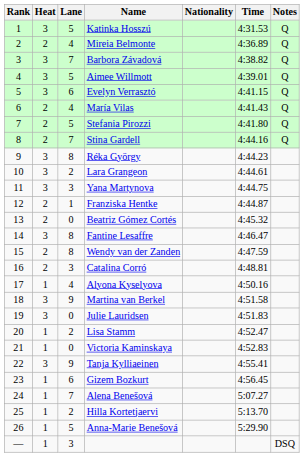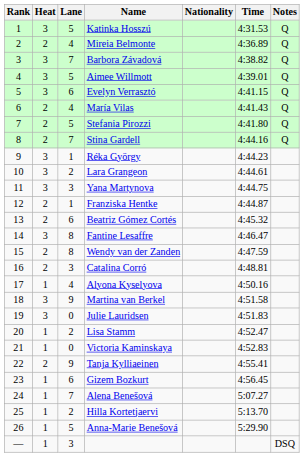 <table class="wikitable sortable" style="text-align:center">
 <tr>
 <th>Rank</th>
 <th>Heat</th>
 <th>Lane</th>
 <th>Name</th>
 <th>Nationality</th>
 <th>Time</th>
 <th>Notes</th>
 </tr>
 <tr bgcolor=ccffcc>
 <td>1</td>
 <td>3</td>
 <td>5</td>
 <td align=left><a href='#'>Katinka Hosszú</a></td>
 <td align=left></td>
 <td>4:31.53</td>
 <td>Q</td>
 </tr>
 <tr bgcolor=ccffcc>
 <td>2</td>
 <td>2</td>
 <td>4</td>
 <td align=left><a href='#'>Mireia Belmonte</a></td>
 <td align=left></td>
 <td>4:36.89</td>
 <td>Q</td>
 </tr>
 <tr bgcolor=ccffcc>
 <td>3</td>
 <td>3</td>
 <td>7</td>
 <td align=left><a href='#'>Barbora Závadová</a></td>
 <td align=left></td>
 <td>4:38.82</td>
 <td>Q</td>
 </tr>
 <tr bgcolor=ccffcc>
 <td>4</td>
 <td>3</td>
 <td>5</td>
 <td align=left><a href='#'>Aimee Willmott</a></td>
 <td align=left></td>
 <td>4:39.01</td>
 <td>Q</td>
 </tr>
 <tr bgcolor=ccffcc>
 <td>5</td>
 <td>3</td>
 <td>6</td>
 <td align=left><a href='#'>Evelyn Verrasztó</a></td>
 <td align=left></td>
 <td>4:41.15</td>
 <td>Q</td>
 </tr>
 <tr bgcolor=ccffcc>
 <td>6</td>
 <td>2</td>
 <td>4</td>
 <td align=left><a href='#'>María Vilas</a></td>
 <td align=left></td>
 <td>4:41.43</td>
 <td>Q</td>
 </tr>
 <tr bgcolor=ccffcc>
 <td>7</td>
 <td>2</td>
 <td>5</td>
 <td align=left><a href='#'>Stefania Pirozzi</a></td>
 <td align=left></td>
 <td>4:41.80</td>
 <td>Q</td>
 </tr>
 <tr bgcolor=ccffcc>
 <td>8</td>
 <td>2</td>
 <td>7</td>
 <td align=left><a href='#'>Stina Gardell</a></td>
 <td align=left></td>
 <td>4:44.16</td>
 <td>Q</td>
 </tr>
 <tr>
 <td>9</td>
 <td>3</td>
-<td>8</td>
+<td>1</td>
 <td align=left><a href='#'>Réka György</a></td>
 <td align=left></td>
 <td>4:44.23</td>
 <td></td>
 </tr>
 <tr>
 <td>10</td>
 <td>3</td>
 <td>2</td>
 <td align=left><a href='#'>Lara Grangeon</a></td>
 <td align=left></td>
 <td>4:44.61</td>
 <td></td>
 </tr>
 <tr>
 <td>11</td>
 <td>3</td>
 <td>3</td>
 <td align=left><a href='#'>Yana Martynova</a></td>
 <td align=left></td>
 <td>4:44.75</td>
 <td></td>
 </tr>
 <tr>
 <td>12</td>
 <td>2</td>
 <td>1</td>
 <td align=left><a href='#'>Franziska Hentke</a></td>
 <td align=left></td>
 <td>4:44.87</td>
 <td></td>
 </tr>
 <tr>
 <td>13</td>
 <td>2</td>
-<td>0</td>
+<td>6</td>
 <td align=left><a href='#'>Beatriz Gómez Cortés</a></td>
 <td align=left></td>
 <td>4:45.32</td>
 <td></td>
 </tr>
 <tr>
 <td>14</td>
 <td>3</td>
 <td>8</td>
 <td align=left><a href='#'>Fantine Lesaffre</a></td>
 <td align=left></td>
 <td>4:46.47</td>
 <td></td>
 </tr>
 <tr>
 <td>15</td>
 <td>2</td>
 <td>8</td>
 <td align=left><a href='#'>Wendy van der Zanden</a></td>
 <td align=left></td>
 <td>4:47.59</td>
 <td></td>
 </tr>
 <tr>
 <td>16</td>
 <td>2</td>
 <td>3</td>
 <td align=left><a href='#'>Catalina Corró</a></td>
 <td align=left></td>
 <td>4:48.81</td>
 <td></td>
 </tr>
 <tr>
 <td>17</td>
 <td>1</td>
 <td>4</td>
 <td align=left><a href='#'>Alyona Kyselyova</a></td>
 <td align=left></td>
 <td>4:50.16</td>
 <td></td>
 </tr>
 <tr>
 <td>18</td>
 <td>3</td>
 <td>9</td>
 <td align=left><a href='#'>Martina van Berkel</a></td>
 <td align=left></td>
 <td>4:51.58</td>
 <td></td>
 </tr>
 <tr>
 <td>19</td>
 <td>3</td>
 <td>0</td>
 <td align=left><a href='#'>Julie Lauridsen</a></td>
 <td align=left></td>
 <td>4:51.83</td>
 <td></td>
 </tr>
 <tr>
 <td>20</td>
 <td>1</td>
 <td>2</td>
 <td align=left><a href='#'>Lisa Stamm</a></td>
 <td align=left></td>
 <td>4:52.47</td>
 <td></td>
 </tr>
 <tr>
 <td>21</td>
 <td>1</td>
 <td>0</td>
 <td align=left><a href='#'>Victoria Kaminskaya</a></td>
 <td align=left></td>
 <td>4:52.83</td>
 <td></td>
 </tr>
 <tr>
 <td>22</td>
-<td>3</td>
+<td>2</td>
 <td>9</td>
 <td align=left><a href='#'>Tanja Kylliaeinen</a></td>
 <td align=left></td>
 <td>4:55.41</td>
 <td></td>
 </tr>
 <tr>
 <td>23</td>
 <td>1</td>
 <td>6</td>
 <td align=left><a href='#'>Gizem Bozkurt</a></td>
 <td align=left></td>
 <td>4:56.45</td>
 <td></td>
 </tr>
 <tr>
 <td>24</td>
 <td>1</td>
 <td>7</td>
 <td align=left><a href='#'>Alena Benešová</a></td>
 <td align=left></td>
 <td>5:07.27</td>
 <td></td>
 </tr>
 <tr>
 <td>25</td>
 <td>1</td>
 <td>2</td>
 <td align=left><a href='#'>Hilla Kortetjaervi</a></td>
 <td align=left></td>
 <td>5:13.70</td>
 <td></td>
 </tr>
 <tr>
 <td>26</td>
 <td>1</td>
 <td>5</td>
 <td align=left><a href='#'>Anna-Marie Benešová</a></td>
 <td align=left></td>
 <td>5:29.90</td>
 <td></td>
 </tr>
 <tr>
 <td>—</td>
 <td>1</td>
 <td>3</td>
 <td align=left></td>
 <td align=left></td>
 <td></td>
 <td>DSQ</td>
 </tr>
 </table>
